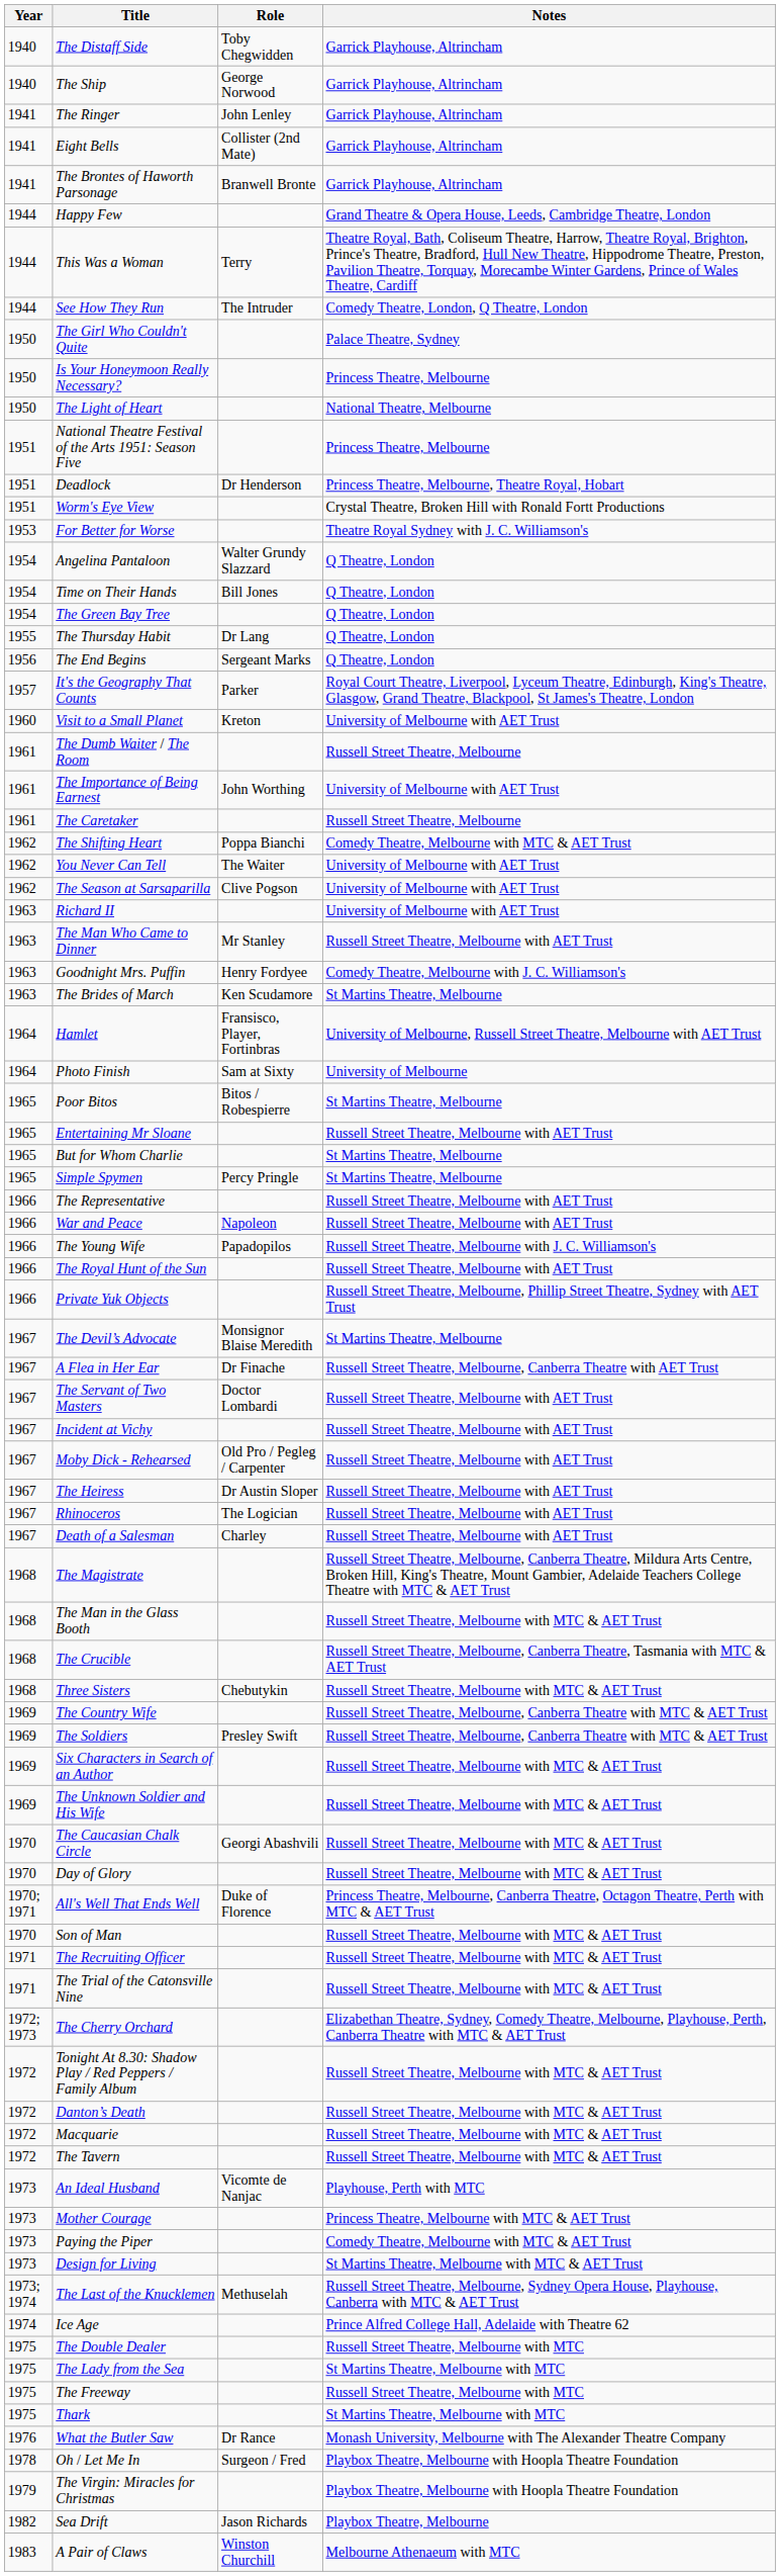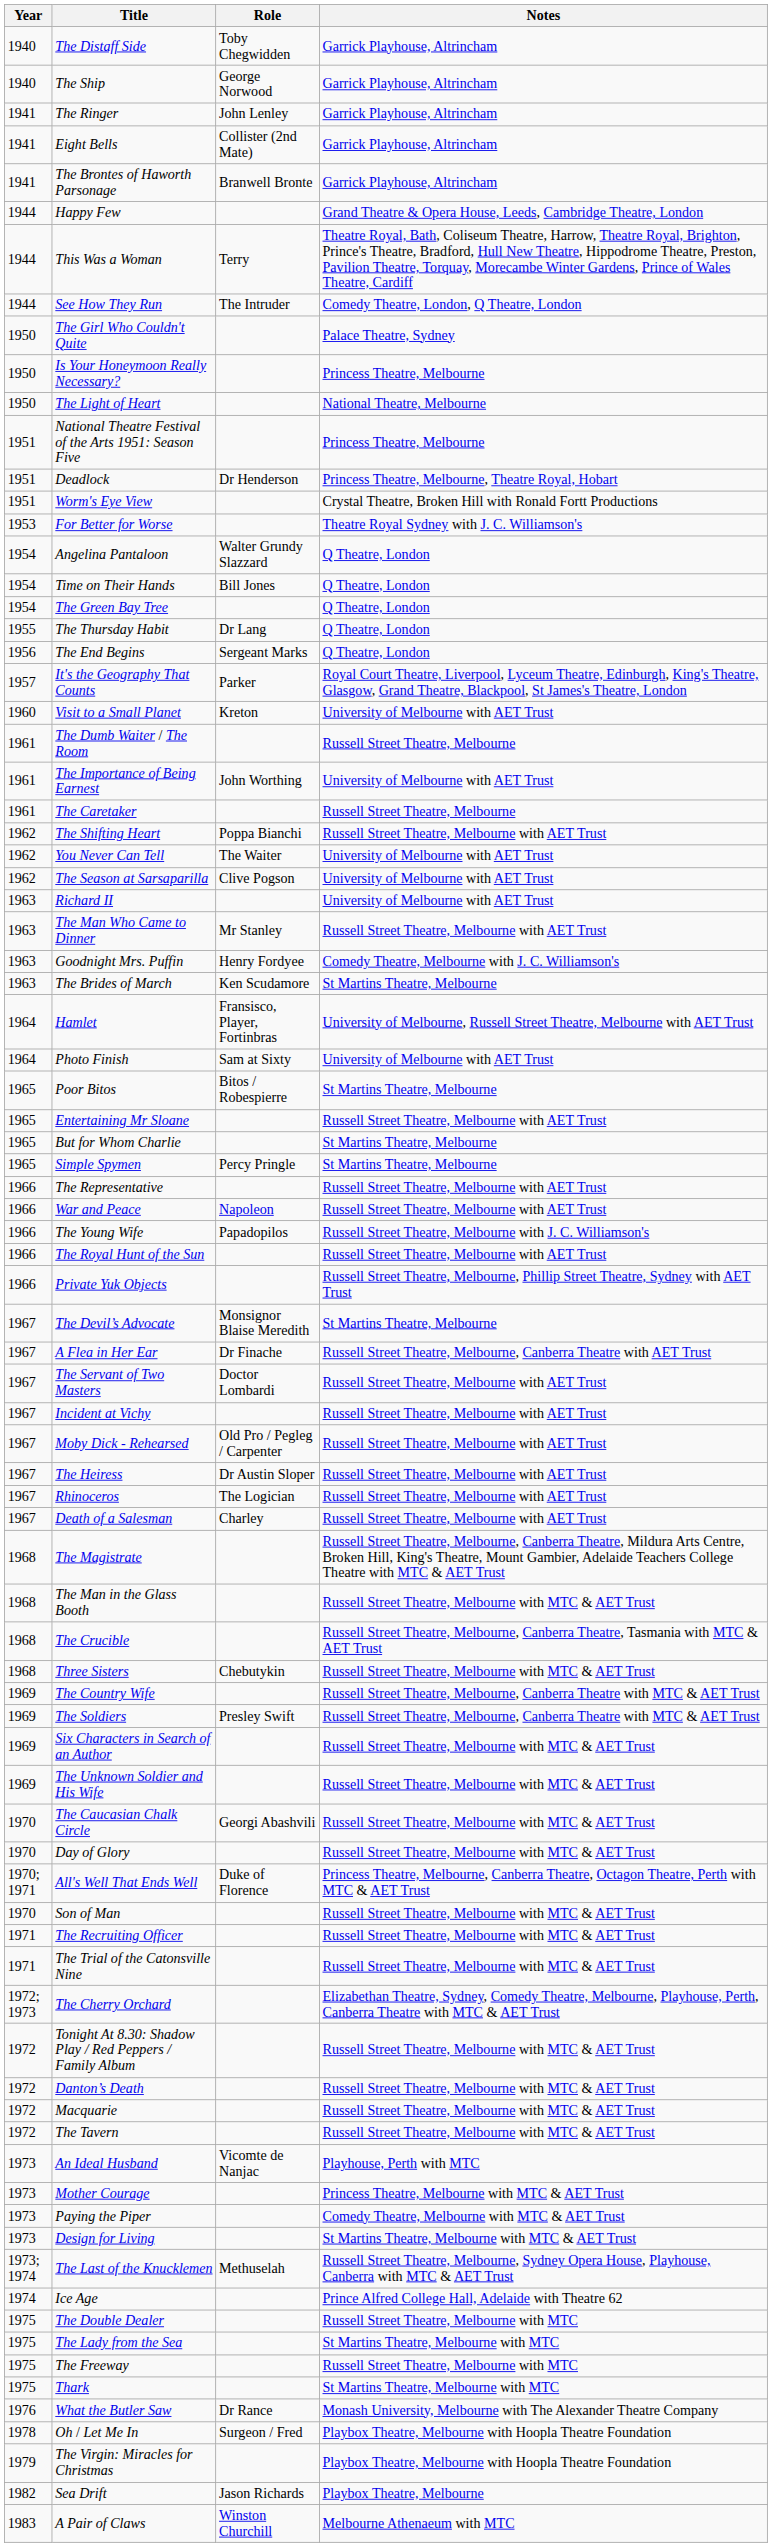 <table class=wikitable>
 <tr>
 <th>Year</th>
 <th>Title</th>
 <th>Role</th>
 <th>Notes</th>
 </tr>
 <tr>
 <td>1940</td>
 <td><em><a href='#'>The Distaff Side</a></em></td>
 <td>Toby Chegwidden</td>
 <td><a href='#'>Garrick Playhouse, Altrincham</a></td>
 </tr>
 <tr>
 <td>1940</td>
 <td><em>The Ship</em></td>
 <td>George Norwood</td>
 <td><a href='#'>Garrick Playhouse, Altrincham</a></td>
 </tr>
 <tr>
 <td>1941</td>
 <td><em>The Ringer</em></td>
 <td>John Lenley</td>
 <td><a href='#'>Garrick Playhouse, Altrincham</a></td>
 </tr>
 <tr>
 <td>1941</td>
 <td><em>Eight Bells</em></td>
 <td>Collister (2nd Mate)</td>
 <td><a href='#'>Garrick Playhouse, Altrincham</a></td>
 </tr>
 <tr>
 <td>1941</td>
 <td><em>The Brontes of Haworth Parsonage</em></td>
 <td>Branwell Bronte</td>
 <td><a href='#'>Garrick Playhouse, Altrincham</a></td>
 </tr>
 <tr>
 <td>1944</td>
 <td><em>Happy Few</em></td>
 <td></td>
 <td><a href='#'>Grand Theatre & Opera House, Leeds</a>, <a href='#'>Cambridge Theatre, London</a></td>
 </tr>
 <tr>
 <td>1944</td>
 <td><em>This Was a Woman</em></td>
 <td>Terry</td>
 <td><a href='#'>Theatre Royal, Bath</a>, Coliseum Theatre, Harrow, <a href='#'>Theatre Royal, Brighton</a>, Prince's Theatre, Bradford, <a href='#'>Hull New Theatre</a>, Hippodrome Theatre, Preston, <a href='#'>Pavilion Theatre, Torquay</a>, <a href='#'>Morecambe Winter Gardens</a>, <a href='#'>Prince of Wales Theatre, Cardiff</a></td>
 </tr>
 <tr>
 <td>1944</td>
 <td><em><a href='#'>See How They Run</a></em></td>
 <td>The Intruder</td>
 <td><a href='#'>Comedy Theatre, London</a>, <a href='#'>Q Theatre, London</a></td>
 </tr>
 <tr>
 <td>1950</td>
 <td><em><a href='#'>The Girl Who Couldn't Quite</a></em></td>
 <td></td>
 <td><a href='#'>Palace Theatre, Sydney</a></td>
 </tr>
 <tr>
 <td>1950</td>
 <td><em><a href='#'>Is Your Honeymoon Really Necessary?</a></em></td>
 <td></td>
 <td><a href='#'>Princess Theatre, Melbourne</a></td>
 </tr>
 <tr>
 <td>1950</td>
 <td><em><a href='#'>The Light of Heart</a></em></td>
 <td></td>
 <td><a href='#'>National Theatre, Melbourne</a></td>
 </tr>
 <tr>
 <td>1951</td>
 <td><em>National Theatre Festival of the Arts 1951: Season Five</em></td>
 <td></td>
 <td><a href='#'>Princess Theatre, Melbourne</a></td>
 </tr>
 <tr>
 <td>1951</td>
 <td><em>Deadlock</em></td>
 <td>Dr Henderson</td>
 <td><a href='#'>Princess Theatre, Melbourne</a>, <a href='#'>Theatre Royal, Hobart</a></td>
 </tr>
 <tr>
 <td>1951</td>
 <td><em><a href='#'>Worm's Eye View</a></em></td>
 <td></td>
 <td>Crystal Theatre, Broken Hill with Ronald Fortt Productions</td>
 </tr>
 <tr>
 <td>1953</td>
 <td><em><a href='#'>For Better for Worse</a></em></td>
 <td></td>
 <td><a href='#'>Theatre Royal Sydney</a> with <a href='#'>J. C. Williamson's</a></td>
 </tr>
 <tr>
 <td>1954</td>
 <td><em>Angelina Pantaloon</em></td>
 <td>Walter Grundy Slazzard</td>
 <td><a href='#'>Q Theatre, London</a></td>
 </tr>
 <tr>
 <td>1954</td>
 <td><em>Time on Their Hands</em></td>
 <td>Bill Jones</td>
 <td><a href='#'>Q Theatre, London</a></td>
 </tr>
 <tr>
 <td>1954</td>
 <td><em><a href='#'>The Green Bay Tree</a></em></td>
 <td></td>
 <td><a href='#'>Q Theatre, London</a></td>
 </tr>
 <tr>
 <td>1955</td>
 <td><em>The Thursday Habit</em></td>
 <td>Dr Lang</td>
 <td><a href='#'>Q Theatre, London</a></td>
 </tr>
 <tr>
 <td>1956</td>
 <td><em>The End Begins</em></td>
 <td>Sergeant Marks</td>
 <td><a href='#'>Q Theatre, London</a></td>
 </tr>
 <tr>
 <td>1957</td>
 <td><em><a href='#'>It's the Geography That Counts</a></em></td>
 <td>Parker</td>
 <td><a href='#'>Royal Court Theatre, Liverpool</a>, <a href='#'>Lyceum Theatre, Edinburgh</a>, <a href='#'>King's Theatre, Glasgow</a>, <a href='#'>Grand Theatre, Blackpool</a>, <a href='#'>St James's Theatre, London</a></td>
 </tr>
 <tr>
 <td>1960</td>
 <td><em><a href='#'>Visit to a Small Planet</a></em></td>
 <td>Kreton</td>
 <td><a href='#'>University of Melbourne</a> with <a href='#'>AET Trust</a></td>
 </tr>
 <tr>
 <td>1961</td>
 <td><em><a href='#'>The Dumb Waiter</a></em> / <em><a href='#'>The Room</a></em></td>
 <td></td>
 <td><a href='#'>Russell Street Theatre, Melbourne</a></td>
 </tr>
 <tr>
 <td>1961</td>
 <td><em><a href='#'>The Importance of Being Earnest</a></em></td>
 <td>John Worthing</td>
 <td><a href='#'>University of Melbourne</a> with <a href='#'>AET Trust</a></td>
 </tr>
 <tr>
 <td>1961</td>
 <td><em><a href='#'>The Caretaker</a></em></td>
 <td></td>
 <td><a href='#'>Russell Street Theatre, Melbourne</a></td>
 </tr>
 <tr>
 <td>1962</td>
 <td><em><a href='#'>The Shifting Heart</a></em></td>
 <td>Poppa Bianchi</td>
-<td><a href='#'>Comedy Theatre, Melbourne</a> with <a href='#'>MTC</a> & <a href='#'>AET Trust</a></td>
+<td><a href='#'>Russell Street Theatre, Melbourne</a> with <a href='#'>AET Trust</a></td>
 </tr>
 <tr>
 <td>1962</td>
 <td><em><a href='#'>You Never Can Tell</a></em></td>
 <td>The Waiter</td>
 <td><a href='#'>University of Melbourne</a> with <a href='#'>AET Trust</a></td>
 </tr>
 <tr>
 <td>1962</td>
 <td><em><a href='#'>The Season at Sarsaparilla</a></em></td>
 <td>Clive Pogson</td>
 <td><a href='#'>University of Melbourne</a> with <a href='#'>AET Trust</a></td>
 </tr>
 <tr>
 <td>1963</td>
 <td><em><a href='#'>Richard II</a></em></td>
 <td></td>
 <td><a href='#'>University of Melbourne</a> with <a href='#'>AET Trust</a></td>
 </tr>
 <tr>
 <td>1963</td>
 <td><em><a href='#'>The Man Who Came to Dinner</a></em></td>
 <td>Mr Stanley</td>
 <td><a href='#'>Russell Street Theatre, Melbourne</a> with <a href='#'>AET Trust</a></td>
 </tr>
 <tr>
 <td>1963</td>
 <td><em>Goodnight Mrs. Puffin</em></td>
 <td>Henry Fordyee</td>
 <td><a href='#'>Comedy Theatre, Melbourne</a> with <a href='#'>J. C. Williamson's</a></td>
 </tr>
 <tr>
 <td>1963</td>
 <td><em>The Brides of March</em></td>
 <td>Ken Scudamore</td>
 <td><a href='#'>St Martins Theatre, Melbourne</a></td>
 </tr>
 <tr>
 <td>1964</td>
 <td><em><a href='#'>Hamlet</a></em></td>
 <td>Fransisco, Player, Fortinbras</td>
 <td><a href='#'>University of Melbourne</a>, <a href='#'>Russell Street Theatre, Melbourne</a> with <a href='#'>AET Trust</a></td>
 </tr>
 <tr>
 <td>1964</td>
 <td><em>Photo Finish</em></td>
 <td>Sam at Sixty</td>
-<td><a href='#'>University of Melbourne</a></td>
+<td><a href='#'>University of Melbourne</a> with <a href='#'>AET Trust</a></td>
 </tr>
 <tr>
 <td>1965</td>
 <td><em>Poor Bitos</em></td>
 <td>Bitos / Robespierre</td>
 <td><a href='#'>St Martins Theatre, Melbourne</a></td>
 </tr>
 <tr>
 <td>1965</td>
 <td><em><a href='#'>Entertaining Mr Sloane</a></em></td>
 <td></td>
 <td><a href='#'>Russell Street Theatre, Melbourne</a> with <a href='#'>AET Trust</a></td>
 </tr>
 <tr>
 <td>1965</td>
 <td><em>But for Whom Charlie</em></td>
 <td></td>
 <td><a href='#'>St Martins Theatre, Melbourne</a></td>
 </tr>
 <tr>
 <td>1965</td>
 <td><em><a href='#'>Simple Spymen</a></em></td>
 <td>Percy Pringle</td>
 <td><a href='#'>St Martins Theatre, Melbourne</a></td>
 </tr>
 <tr>
 <td>1966</td>
 <td><em>The Representative</em></td>
 <td></td>
 <td><a href='#'>Russell Street Theatre, Melbourne</a> with <a href='#'>AET Trust</a></td>
 </tr>
 <tr>
 <td>1966</td>
 <td><em><a href='#'>War and Peace</a></em></td>
 <td><a href='#'>Napoleon</a></td>
 <td><a href='#'>Russell Street Theatre, Melbourne</a> with <a href='#'>AET Trust</a></td>
 </tr>
 <tr>
 <td>1966</td>
 <td><em>The Young Wife</em></td>
 <td>Papadopilos</td>
 <td><a href='#'>Russell Street Theatre, Melbourne</a> with <a href='#'>J. C. Williamson's</a></td>
 </tr>
 <tr>
 <td>1966</td>
 <td><em><a href='#'>The Royal Hunt of the Sun</a></em></td>
 <td></td>
 <td><a href='#'>Russell Street Theatre, Melbourne</a> with <a href='#'>AET Trust</a></td>
 </tr>
 <tr>
 <td>1966</td>
 <td><em><a href='#'>Private Yuk Objects</a></em></td>
 <td></td>
 <td><a href='#'>Russell Street Theatre, Melbourne</a>, <a href='#'>Phillip Street Theatre, Sydney</a> with <a href='#'>AET Trust</a></td>
 </tr>
 <tr>
 <td>1967</td>
 <td><em><a href='#'>The Devil’s Advocate</a></em></td>
 <td>Monsignor Blaise Meredith</td>
 <td><a href='#'>St Martins Theatre, Melbourne</a></td>
 </tr>
 <tr>
 <td>1967</td>
 <td><em><a href='#'>A Flea in Her Ear</a></em></td>
 <td>Dr Finache</td>
 <td><a href='#'>Russell Street Theatre, Melbourne</a>, <a href='#'>Canberra Theatre</a> with <a href='#'>AET Trust</a></td>
 </tr>
 <tr>
 <td>1967</td>
 <td><em><a href='#'>The Servant of Two Masters</a></em></td>
 <td>Doctor Lombardi</td>
 <td><a href='#'>Russell Street Theatre, Melbourne</a> with <a href='#'>AET Trust</a></td>
 </tr>
 <tr>
 <td>1967</td>
 <td><em><a href='#'>Incident at Vichy</a></em></td>
 <td></td>
 <td><a href='#'>Russell Street Theatre, Melbourne</a> with <a href='#'>AET Trust</a></td>
 </tr>
 <tr>
 <td>1967</td>
 <td><em><a href='#'>Moby Dick - Rehearsed</a></em></td>
 <td>Old Pro / Pegleg / Carpenter</td>
 <td><a href='#'>Russell Street Theatre, Melbourne</a> with <a href='#'>AET Trust</a></td>
 </tr>
 <tr>
 <td>1967</td>
 <td><em><a href='#'>The Heiress</a></em></td>
 <td>Dr Austin Sloper</td>
 <td><a href='#'>Russell Street Theatre, Melbourne</a> with <a href='#'>AET Trust</a></td>
 </tr>
 <tr>
 <td>1967</td>
 <td><em><a href='#'>Rhinoceros</a></em></td>
 <td>The Logician</td>
 <td><a href='#'>Russell Street Theatre, Melbourne</a> with <a href='#'>AET Trust</a></td>
 </tr>
 <tr>
 <td>1967</td>
 <td><em><a href='#'>Death of a Salesman</a></em></td>
 <td>Charley</td>
 <td><a href='#'>Russell Street Theatre, Melbourne</a> with <a href='#'>AET Trust</a></td>
 </tr>
 <tr>
 <td>1968</td>
 <td><em><a href='#'>The Magistrate</a></em></td>
 <td></td>
 <td><a href='#'>Russell Street Theatre, Melbourne</a>, <a href='#'>Canberra Theatre</a>, Mildura Arts Centre, Broken Hill, King's Theatre, Mount Gambier, Adelaide Teachers College Theatre with <a href='#'>MTC</a> & <a href='#'>AET Trust</a></td>
 </tr>
 <tr>
 <td>1968</td>
 <td><em>The Man in the Glass Booth</em></td>
 <td></td>
 <td><a href='#'>Russell Street Theatre, Melbourne</a> with <a href='#'>MTC</a> & <a href='#'>AET Trust</a></td>
 </tr>
 <tr>
 <td>1968</td>
 <td><em><a href='#'>The Crucible</a></em></td>
 <td></td>
 <td><a href='#'>Russell Street Theatre, Melbourne</a>, <a href='#'>Canberra Theatre</a>, Tasmania with <a href='#'>MTC</a> & <a href='#'>AET Trust</a></td>
 </tr>
 <tr>
 <td>1968</td>
 <td><em><a href='#'>Three Sisters</a></em></td>
 <td>Chebutykin</td>
 <td><a href='#'>Russell Street Theatre, Melbourne</a> with <a href='#'>MTC</a> & <a href='#'>AET Trust</a></td>
 </tr>
 <tr>
 <td>1969</td>
 <td><em><a href='#'>The Country Wife</a></em></td>
 <td></td>
 <td><a href='#'>Russell Street Theatre, Melbourne</a>, <a href='#'>Canberra Theatre</a> with <a href='#'>MTC</a> & <a href='#'>AET Trust</a></td>
 </tr>
 <tr>
 <td>1969</td>
 <td><em><a href='#'>The Soldiers</a></em></td>
 <td>Presley Swift</td>
 <td><a href='#'>Russell Street Theatre, Melbourne</a>, <a href='#'>Canberra Theatre</a> with <a href='#'>MTC</a> & <a href='#'>AET Trust</a></td>
 </tr>
 <tr>
 <td>1969</td>
 <td><em><a href='#'>Six Characters in Search of an Author</a></em></td>
 <td></td>
 <td><a href='#'>Russell Street Theatre, Melbourne</a> with <a href='#'>MTC</a> & <a href='#'>AET Trust</a></td>
 </tr>
 <tr>
 <td>1969</td>
 <td><em><a href='#'>The Unknown Soldier and His Wife</a></em></td>
 <td></td>
 <td><a href='#'>Russell Street Theatre, Melbourne</a> with <a href='#'>MTC</a> & <a href='#'>AET Trust</a></td>
 </tr>
 <tr>
 <td>1970</td>
 <td><em><a href='#'>The Caucasian Chalk Circle</a></em></td>
 <td>Georgi Abashvili</td>
 <td><a href='#'>Russell Street Theatre, Melbourne</a> with <a href='#'>MTC</a> & <a href='#'>AET Trust</a></td>
 </tr>
 <tr>
 <td>1970</td>
 <td><em>Day of Glory</em></td>
 <td></td>
 <td><a href='#'>Russell Street Theatre, Melbourne</a> with <a href='#'>MTC</a> & <a href='#'>AET Trust</a></td>
 </tr>
 <tr>
 <td>1970; 1971</td>
 <td><em><a href='#'>All's Well That Ends Well</a></em></td>
 <td>Duke of Florence</td>
 <td><a href='#'>Princess Theatre, Melbourne</a>, <a href='#'>Canberra Theatre</a>, <a href='#'>Octagon Theatre, Perth</a> with <a href='#'>MTC</a> & <a href='#'>AET Trust</a></td>
 </tr>
 <tr>
 <td>1970</td>
 <td><em>Son of Man</em></td>
 <td></td>
 <td><a href='#'>Russell Street Theatre, Melbourne</a> with <a href='#'>MTC</a> & <a href='#'>AET Trust</a></td>
 </tr>
 <tr>
 <td>1971</td>
 <td><em><a href='#'>The Recruiting Officer</a></em></td>
 <td></td>
 <td><a href='#'>Russell Street Theatre, Melbourne</a> with <a href='#'>MTC</a> & <a href='#'>AET Trust</a></td>
 </tr>
 <tr>
 <td>1971</td>
 <td><em>The Trial of the Catonsville Nine</em></td>
 <td></td>
 <td><a href='#'>Russell Street Theatre, Melbourne</a> with <a href='#'>MTC</a> & <a href='#'>AET Trust</a></td>
 </tr>
 <tr>
 <td>1972; 1973</td>
 <td><em><a href='#'>The Cherry Orchard</a></em></td>
 <td></td>
 <td><a href='#'>Elizabethan Theatre, Sydney</a>, <a href='#'>Comedy Theatre, Melbourne</a>, <a href='#'>Playhouse, Perth</a>, <a href='#'>Canberra Theatre</a> with <a href='#'>MTC</a> & <a href='#'>AET Trust</a></td>
 </tr>
 <tr>
 <td>1972</td>
 <td><em>Tonight At 8.30: Shadow Play / Red Peppers / Family Album</em></td>
 <td></td>
 <td><a href='#'>Russell Street Theatre, Melbourne</a> with <a href='#'>MTC</a> & <a href='#'>AET Trust</a></td>
 </tr>
 <tr>
 <td>1972</td>
 <td><em><a href='#'>Danton’s Death</a></em></td>
 <td></td>
 <td><a href='#'>Russell Street Theatre, Melbourne</a> with <a href='#'>MTC</a> & <a href='#'>AET Trust</a></td>
 </tr>
 <tr>
 <td>1972</td>
 <td><em>Macquarie</em></td>
 <td></td>
 <td><a href='#'>Russell Street Theatre, Melbourne</a> with <a href='#'>MTC</a> & <a href='#'>AET Trust</a></td>
 </tr>
 <tr>
 <td>1972</td>
 <td><em>The Tavern</em></td>
 <td></td>
 <td><a href='#'>Russell Street Theatre, Melbourne</a> with <a href='#'>MTC</a> & <a href='#'>AET Trust</a></td>
 </tr>
 <tr>
 <td>1973</td>
 <td><em><a href='#'>An Ideal Husband</a></em></td>
 <td>Vicomte de Nanjac</td>
 <td><a href='#'>Playhouse, Perth</a> with <a href='#'>MTC</a></td>
 </tr>
 <tr>
 <td>1973</td>
 <td><em><a href='#'>Mother Courage</a></em></td>
 <td></td>
 <td><a href='#'>Princess Theatre, Melbourne</a> with <a href='#'>MTC</a> & <a href='#'>AET Trust</a></td>
 </tr>
 <tr>
 <td>1973</td>
 <td><em>Paying the Piper</em></td>
 <td></td>
 <td><a href='#'>Comedy Theatre, Melbourne</a> with <a href='#'>MTC</a> & <a href='#'>AET Trust</a></td>
 </tr>
 <tr>
 <td>1973</td>
 <td><em><a href='#'>Design for Living</a></em></td>
 <td></td>
 <td><a href='#'>St Martins Theatre, Melbourne</a> with <a href='#'>MTC</a> & <a href='#'>AET Trust</a></td>
 </tr>
 <tr>
 <td>1973; 1974</td>
 <td><em><a href='#'>The Last of the Knucklemen</a></em></td>
 <td>Methuselah</td>
 <td><a href='#'>Russell Street Theatre, Melbourne</a>, <a href='#'>Sydney Opera House</a>, <a href='#'>Playhouse, Canberra</a> with <a href='#'>MTC</a> & <a href='#'>AET Trust</a></td>
 </tr>
 <tr>
 <td>1974</td>
 <td><em>Ice Age</em></td>
 <td></td>
 <td><a href='#'>Prince Alfred College Hall, Adelaide</a> with Theatre 62</td>
 </tr>
 <tr>
 <td>1975</td>
 <td><em><a href='#'>The Double Dealer</a></em></td>
 <td></td>
 <td><a href='#'>Russell Street Theatre, Melbourne</a> with <a href='#'>MTC</a></td>
 </tr>
 <tr>
 <td>1975</td>
 <td><em><a href='#'>The Lady from the Sea</a></em></td>
 <td></td>
 <td><a href='#'>St Martins Theatre, Melbourne</a> with <a href='#'>MTC</a></td>
 </tr>
 <tr>
 <td>1975</td>
 <td><em>The Freeway</em></td>
 <td></td>
 <td><a href='#'>Russell Street Theatre, Melbourne</a> with <a href='#'>MTC</a></td>
 </tr>
 <tr>
 <td>1975</td>
 <td><em><a href='#'>Thark</a></em></td>
 <td></td>
 <td><a href='#'>St Martins Theatre, Melbourne</a> with <a href='#'>MTC</a></td>
 </tr>
 <tr>
 <td>1976</td>
 <td><em><a href='#'>What the Butler Saw</a></em></td>
 <td>Dr Rance</td>
 <td><a href='#'>Monash University, Melbourne</a> with The Alexander Theatre Company</td>
 </tr>
 <tr>
 <td>1978</td>
 <td><em>Oh</em> / <em>Let Me In</em></td>
 <td>Surgeon / Fred</td>
 <td><a href='#'>Playbox Theatre, Melbourne</a> with Hoopla Theatre Foundation</td>
 </tr>
 <tr>
 <td>1979</td>
 <td><em>The Virgin: Miracles for Christmas</em></td>
 <td></td>
 <td><a href='#'>Playbox Theatre, Melbourne</a> with Hoopla Theatre Foundation</td>
 </tr>
 <tr>
 <td>1982</td>
 <td><em>Sea Drift</em></td>
 <td>Jason Richards</td>
 <td><a href='#'>Playbox Theatre, Melbourne</a></td>
 </tr>
 <tr>
 <td>1983</td>
 <td><em>A Pair of Claws</em></td>
 <td><a href='#'>Winston Churchill</a></td>
 <td><a href='#'>Melbourne Athenaeum</a> with <a href='#'>MTC</a></td>
 </tr>
 </table>
